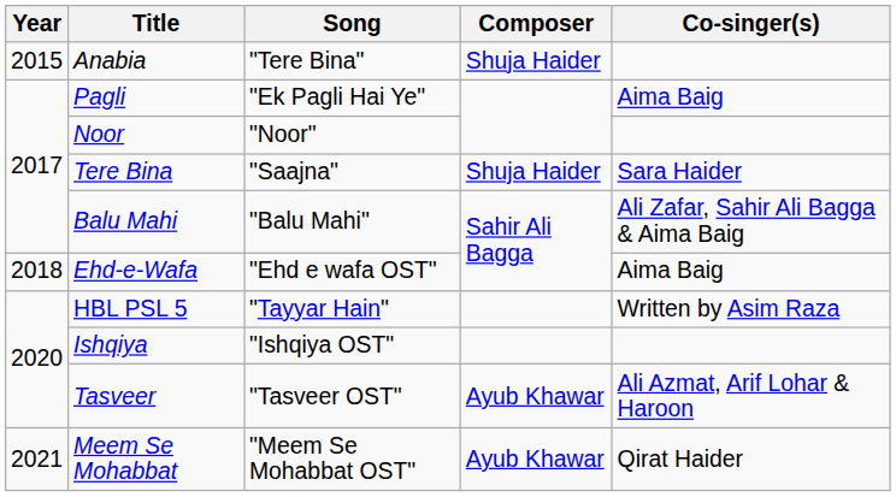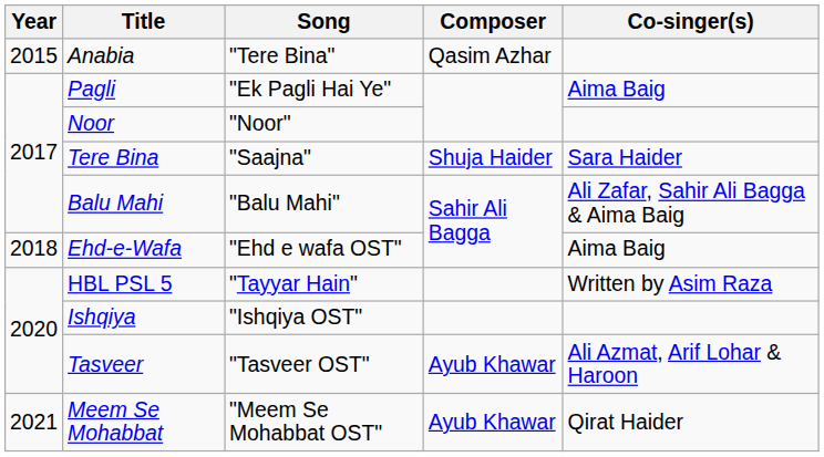 <table class="wikitable">
 <tr>
 <th>Year</th>
 <th>Title</th>
 <th>Song</th>
 <th>Composer</th>
 <th>Co-singer(s)</th>
 </tr>
 <tr>
 <td>2015</td>
 <td><em>Anabia</em></td>
 <td>"Tere Bina"</td>
-<td><a href='#'>Shuja Haider</a></td>
+<td>Qasim Azhar</td>
 <td></td>
 </tr>
 <tr>
 <td rowspan="4">2017</td>
 <td><em><a href='#'>Pagli</a></em></td>
 <td>"Ek Pagli Hai Ye"</td>
 <td rowspan="2"></td>
 <td><a href='#'>Aima Baig</a></td>
 </tr>
 <tr>
 <td><em><a href='#'>Noor</a></em></td>
 <td>"Noor"</td>
 <td></td>
 </tr>
 <tr>
 <td><em><a href='#'>Tere Bina</a></em></td>
 <td>"Saajna"</td>
 <td><a href='#'>Shuja Haider</a></td>
 <td><a href='#'>Sara Haider</a></td>
 </tr>
 <tr>
 <td><em><a href='#'>Balu Mahi</a></em></td>
 <td>"Balu Mahi"</td>
 <td rowspan="2"><a href='#'>Sahir Ali Bagga</a></td>
 <td><a href='#'>Ali Zafar</a>, <a href='#'>Sahir Ali Bagga</a> & Aima Baig</td>
 </tr>
 <tr>
 <td>2018</td>
 <td><em><a href='#'>Ehd-e-Wafa</a></em></td>
 <td>"Ehd e wafa OST"</td>
 <td>Aima Baig</td>
 </tr>
 <tr>
 <td rowspan="3">2020</td>
 <td><a href='#'>HBL PSL 5</a></td>
 <td>"<a href='#'>Tayyar Hain</a>"</td>
 <td></td>
 <td>Written by <a href='#'>Asim Raza</a></td>
 </tr>
 <tr>
 <td><em><a href='#'>Ishqiya</a></em></td>
 <td>"Ishqiya OST"</td>
 <td></td>
 <td></td>
 </tr>
 <tr>
 <td><em><a href='#'>Tasveer</a></em></td>
 <td>"Tasveer OST"</td>
 <td><a href='#'>Ayub Khawar</a></td>
 <td><a href='#'>Ali Azmat</a>, <a href='#'>Arif Lohar</a> & <a href='#'>Haroon</a></td>
 </tr>
 <tr>
 <td>2021</td>
 <td><em><a href='#'>Meem Se Mohabbat</a></em></td>
 <td>"Meem Se Mohabbat OST"</td>
 <td><a href='#'>Ayub Khawar</a></td>
 <td>Qirat Haider</td>
 </tr>
 </table>
